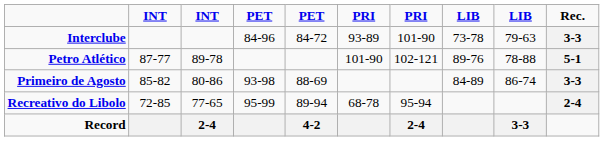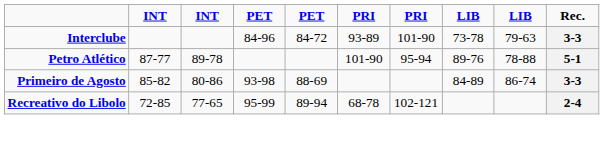 <table style="font-size: 90%; text-align: center" class="wikitable">
 <tr>
 <td></td>
 <td width=50><strong><a href='#'>INT</a></strong></td>
 <td width=50><strong><a href='#'>INT</a></strong></td>
 <td width=50><strong><a href='#'>PET</a></strong></td>
 <td width=50><strong><a href='#'>PET</a></strong></td>
 <td width=50><strong><a href='#'>PRI</a></strong></td>
 <td width=50><strong><a href='#'>PRI</a></strong></td>
 <td width=50><strong><a href='#'>LIB</a></strong></td>
 <td width=50><strong><a href='#'>LIB</a></strong></td>
 <td width=50><strong>Rec.</strong></td>
 </tr>
 <tr>
 <td align=right><strong><a href='#'>Interclube</a></strong></td>
 <td></td>
 <td></td>
 <td>84-96</td>
 <td>84-72</td>
 <td>93-89</td>
 <td>101-90</td>
 <td>73-78</td>
 <td>79-63</td>
 <th>3-3</th>
 </tr>
 <tr>
 <td align=right><strong><a href='#'>Petro Atlético</a></strong></td>
 <td>87-77</td>
 <td>89-78</td>
 <td></td>
 <td></td>
 <td>101-90</td>
-<td>102-121</td>
+<td>95-94</td>
 <td>89-76</td>
 <td>78-88</td>
 <th>5-1</th>
 </tr>
 <tr>
 <td align=right><strong><a href='#'>Primeiro de Agosto</a></strong></td>
 <td>85-82</td>
 <td>80-86</td>
 <td>93-98</td>
 <td>88-69</td>
 <td></td>
 <td></td>
 <td>84-89</td>
 <td>86-74</td>
 <th>3-3</th>
 </tr>
 <tr>
 <td align=right><strong><a href='#'>Recreativo do Libolo</a></strong></td>
 <td>72-85</td>
 <td>77-65</td>
 <td>95-99</td>
 <td>89-94</td>
 <td>68-78</td>
-<td>95-94</td>
+<td>102-121</td>
 <td></td>
 <td></td>
 <th>2-4</th>
 </tr>
-<tr>
-<td align=right><strong>Record</strong></td>
-<th></th>
-<th>2-4</th>
-<th></th>
-<th>4-2</th>
-<th></th>
-<th>2-4</th>
-<th></th>
-<th>3-3</th>
-<td></td>
-</tr>
 </table>
